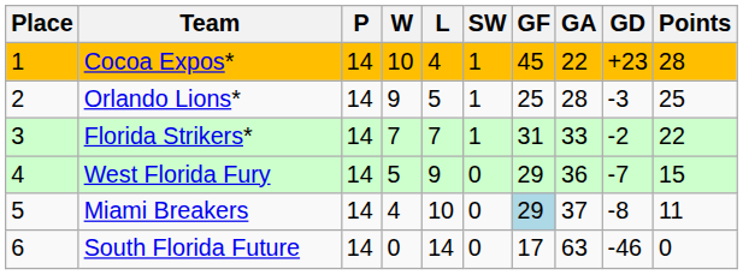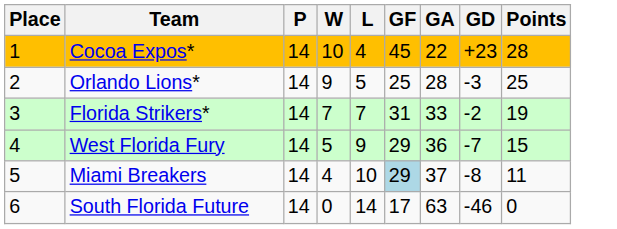 <table class="wikitable">
 <tr>
 <th>Place</th>
 <th width="170">Team</th>
 <th width="20">P</th>
 <th width="20">W</th>
 <th width="20">L</th>
-<th width="20">SW</th>
 <th width="20">GF</th>
 <th width="20">GA</th>
 <th width="25">GD</th>
 <th>Points</th>
 </tr>
 <tr bgcolor=#FFBF00>
 <td>1</td>
 <td><a href='#'>Cocoa Expos</a>*</td>
 <td>14</td>
 <td>10</td>
 <td>4</td>
-<td>1</td>
 <td>45</td>
 <td>22</td>
 <td>+23</td>
 <td>28</td>
 </tr>
 <tr>
 <td>2</td>
 <td><a href='#'>Orlando Lions</a>*</td>
 <td>14</td>
 <td>9</td>
 <td>5</td>
-<td>1</td>
 <td>25</td>
 <td>28</td>
 <td>-3</td>
 <td>25</td>
 </tr>
 <tr bgcolor=#ccffcc>
 <td>3</td>
 <td><a href='#'>Florida Strikers</a>*</td>
 <td>14</td>
 <td>7</td>
 <td>7</td>
-<td>1</td>
 <td>31</td>
 <td>33</td>
 <td>-2</td>
-<td>22</td>
+<td>19</td>
 </tr>
 <tr bgcolor=#ccffcc>
 <td>4</td>
 <td><a href='#'>West Florida Fury</a></td>
 <td>14</td>
 <td>5</td>
 <td>9</td>
-<td>0</td>
 <td>29</td>
 <td>36</td>
 <td>-7</td>
 <td>15</td>
 </tr>
 <tr>
 <td>5</td>
 <td><a href='#'>Miami Breakers</a></td>
 <td>14</td>
 <td>4</td>
 <td>10</td>
-<td>0</td>
 <td style="background: lightblue;">29</td>
 <td>37</td>
 <td>-8</td>
 <td>11</td>
 </tr>
 <tr>
 <td>6</td>
 <td><a href='#'>South Florida Future</a></td>
 <td>14</td>
 <td>0</td>
 <td>14</td>
-<td>0</td>
 <td>17</td>
 <td>63</td>
 <td>-46</td>
 <td>0</td>
 </tr>
 </table>
